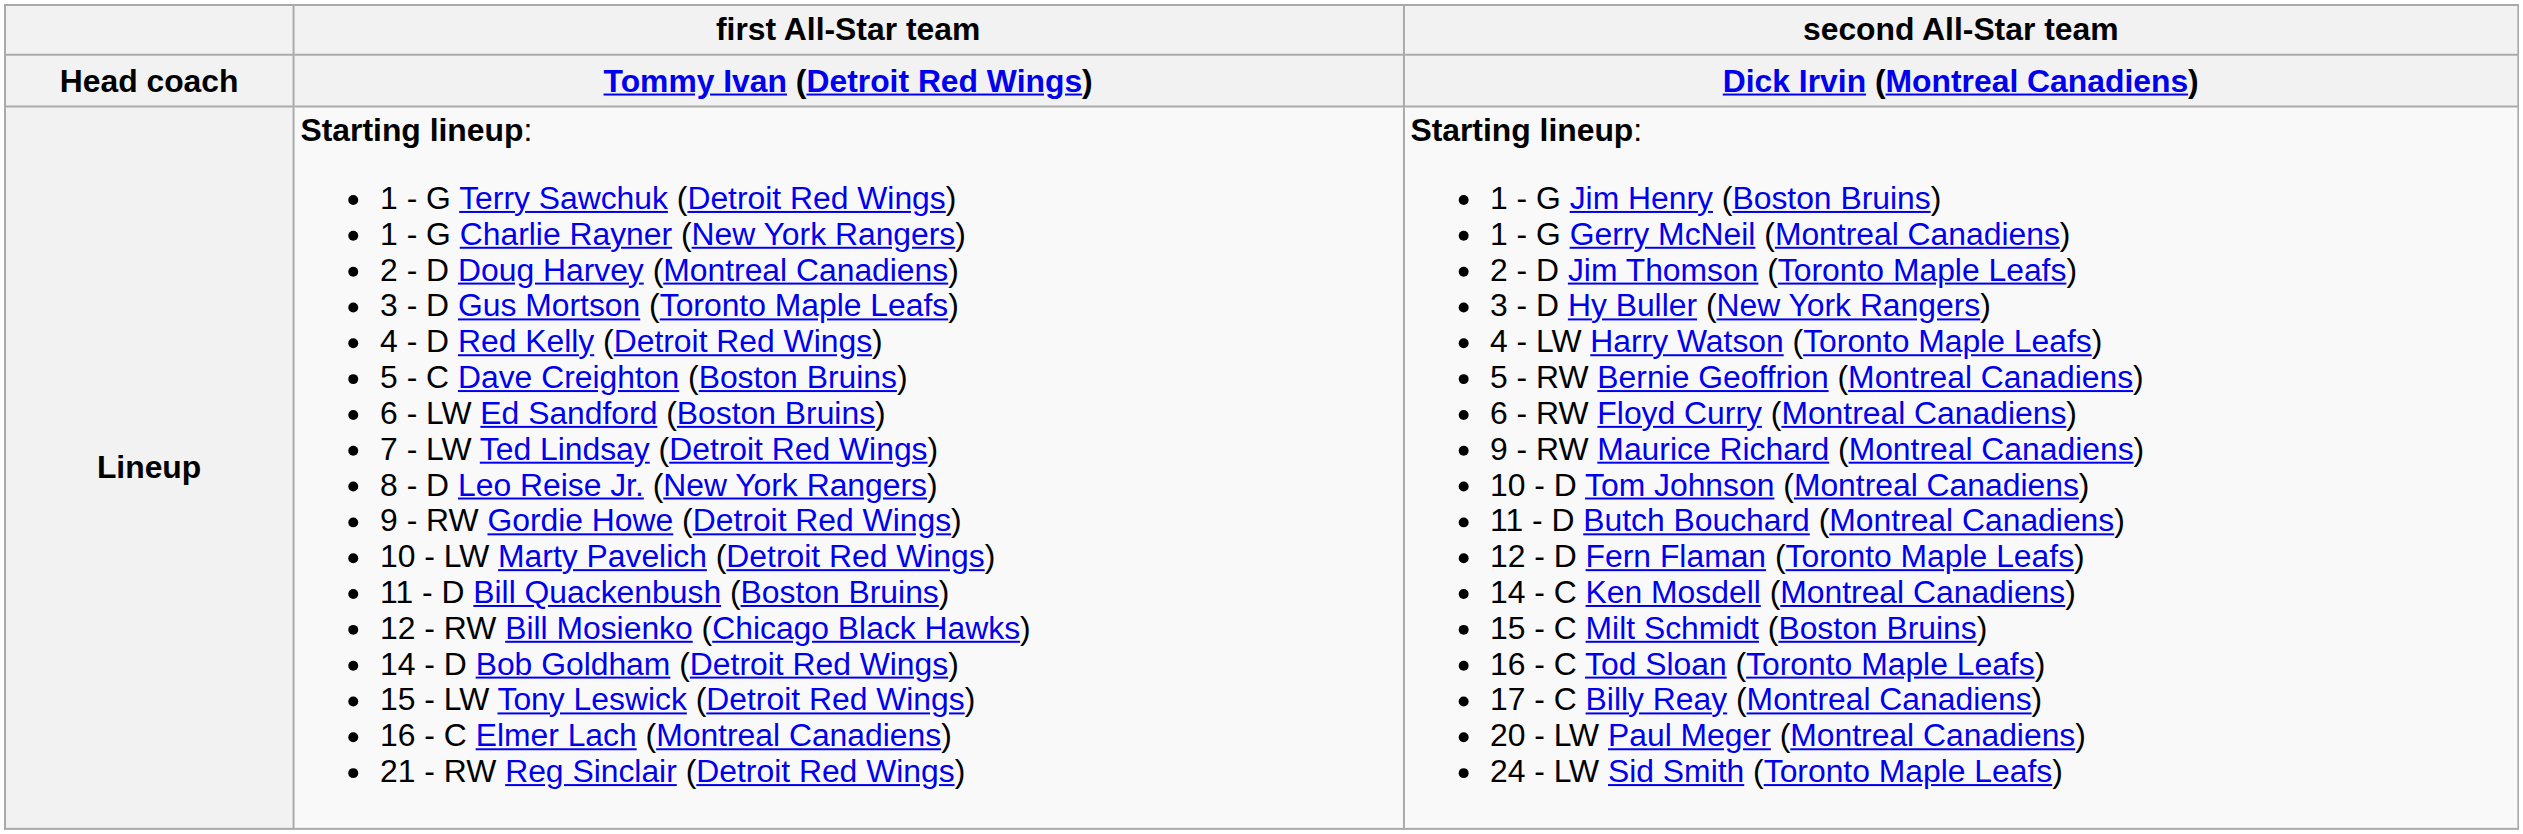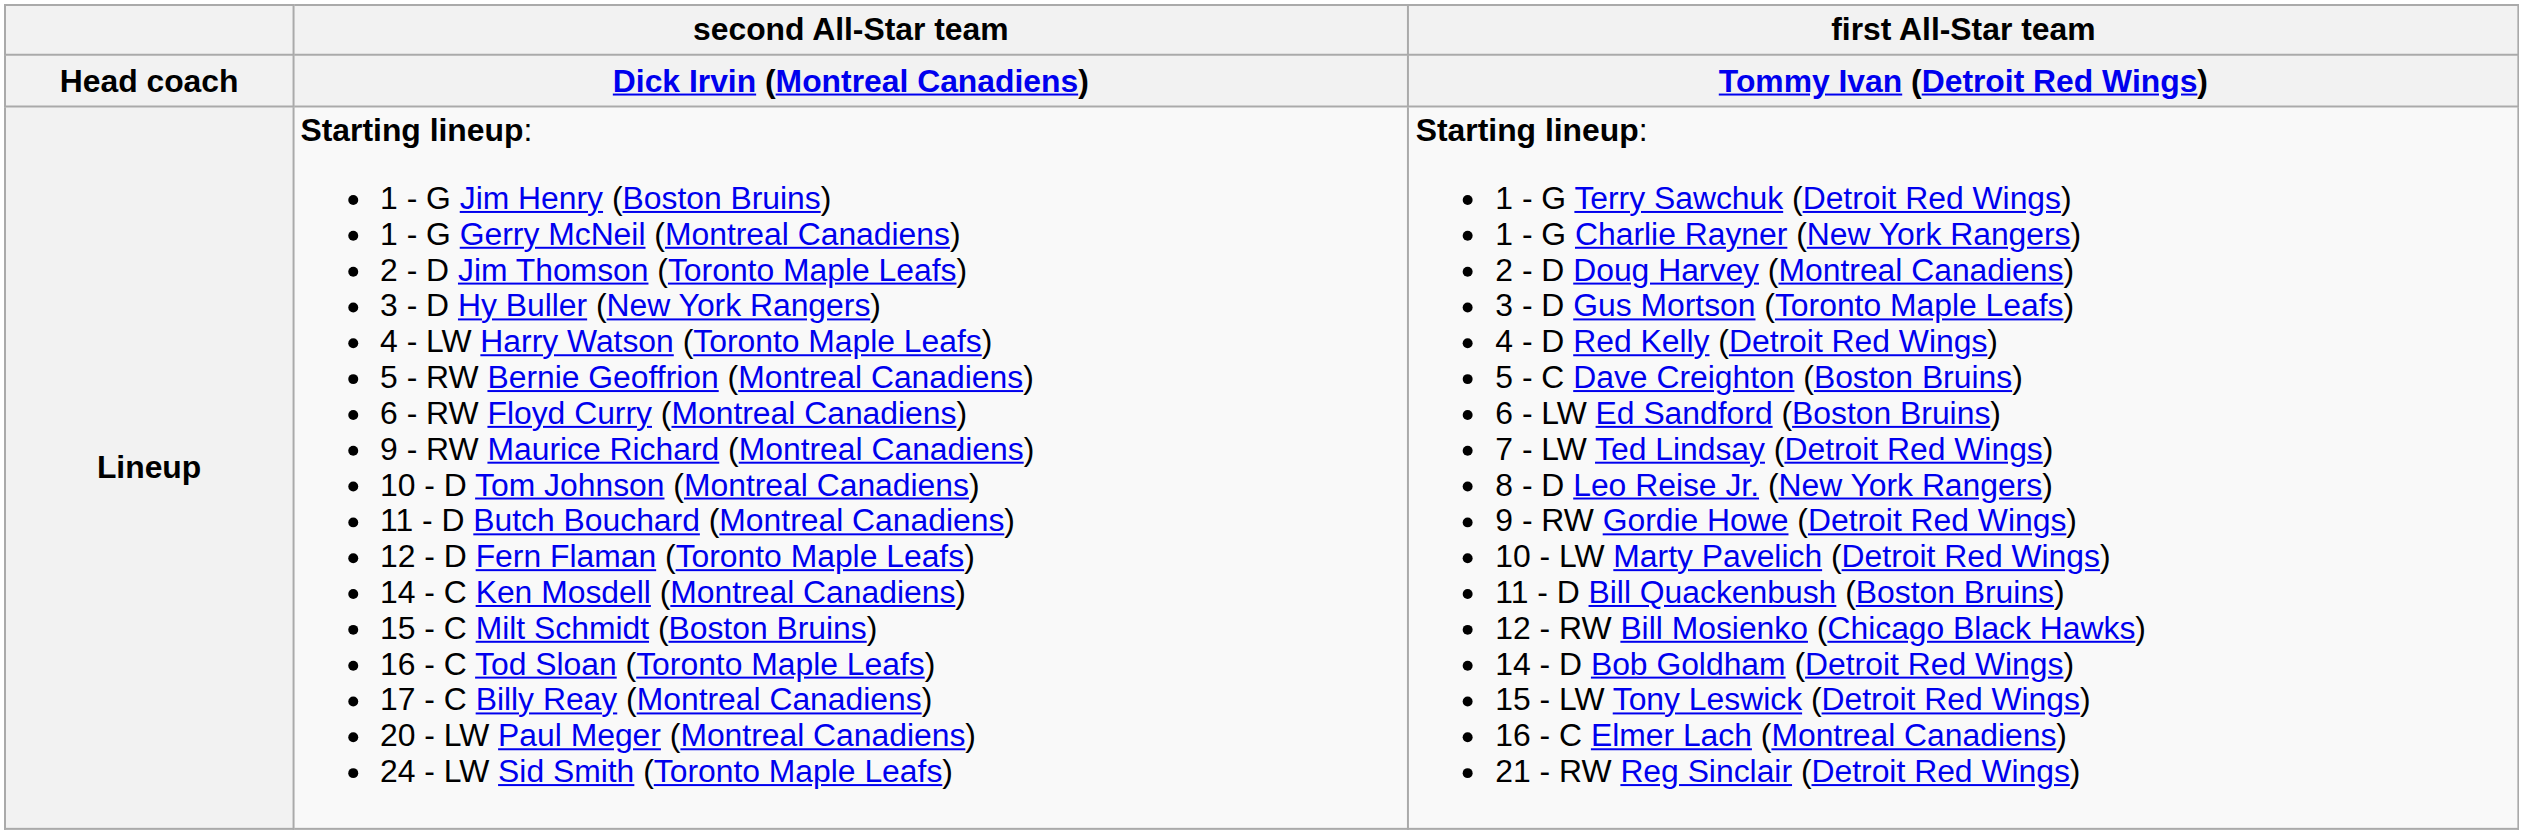 <table class="wikitable" style="width:100%">
 <tr>
 <th></th>
+<th>second All-Star team</th>
 <th>first All-Star team</th>
-<th>second All-Star team</th>
 </tr>
 <tr>
 <th>Head coach</th>
+<th><a href='#'>Dick Irvin</a> (<a href='#'>Montreal Canadiens</a>)</th>
 <th><a href='#'>Tommy Ivan</a> (<a href='#'>Detroit Red Wings</a>)</th>
-<th><a href='#'>Dick Irvin</a> (<a href='#'>Montreal Canadiens</a>)</th>
 </tr>
 <tr>
 <th>Lineup</th>
+<td><strong>Starting lineup</strong>:<br><ul><li>1 - G <a href='#'>Jim Henry</a> (<a href='#'>Boston Bruins</a>)</li><li>1 - G <a href='#'>Gerry McNeil</a> (<a href='#'>Montreal Canadiens</a>)</li><li>2 - D <a href='#'>Jim Thomson</a> (<a href='#'>Toronto Maple Leafs</a>)</li><li>3 - D <a href='#'>Hy Buller</a> (<a href='#'>New York Rangers</a>)</li><li>4 - LW <a href='#'>Harry Watson</a> (<a href='#'>Toronto Maple Leafs</a>)</li><li>5 - RW <a href='#'>Bernie Geoffrion</a> (<a href='#'>Montreal Canadiens</a>)</li><li>6 - RW <a href='#'>Floyd Curry</a> (<a href='#'>Montreal Canadiens</a>)</li><li>9 - RW <a href='#'>Maurice Richard</a> (<a href='#'>Montreal Canadiens</a>)</li><li>10 - D <a href='#'>Tom Johnson</a> (<a href='#'>Montreal Canadiens</a>)</li><li>11 - D <a href='#'>Butch Bouchard</a> (<a href='#'>Montreal Canadiens</a>)</li><li>12 - D <a href='#'>Fern Flaman</a> (<a href='#'>Toronto Maple Leafs</a>)</li><li>14 - C <a href='#'>Ken Mosdell</a> (<a href='#'>Montreal Canadiens</a>)</li><li>15 - C <a href='#'>Milt Schmidt</a> (<a href='#'>Boston Bruins</a>)</li><li>16 - C <a href='#'>Tod Sloan</a> (<a href='#'>Toronto Maple Leafs</a>)</li><li>17 - C <a href='#'>Billy Reay</a> (<a href='#'>Montreal Canadiens</a>)</li><li>20 - LW <a href='#'>Paul Meger</a> (<a href='#'>Montreal Canadiens</a>)</li><li>24 - LW <a href='#'>Sid Smith</a> (<a href='#'>Toronto Maple Leafs</a>)</li></ul></td>
 <td><strong>Starting lineup</strong>:<br><ul><li>1 - G <a href='#'>Terry Sawchuk</a> (<a href='#'>Detroit Red Wings</a>)</li><li>1 - G <a href='#'>Charlie Rayner</a> (<a href='#'>New York Rangers</a>) </li><li>2 - D <a href='#'>Doug Harvey</a> (<a href='#'>Montreal Canadiens</a>)</li><li>3 - D <a href='#'>Gus Mortson</a> (<a href='#'>Toronto Maple Leafs</a>)</li><li>4 - D <a href='#'>Red Kelly</a> (<a href='#'>Detroit Red Wings</a>)</li><li>5 - C <a href='#'>Dave Creighton</a> (<a href='#'>Boston Bruins</a>)</li><li>6 - LW <a href='#'>Ed Sandford</a> (<a href='#'>Boston Bruins</a>)</li><li>7 - LW <a href='#'>Ted Lindsay</a> (<a href='#'>Detroit Red Wings</a>)</li><li>8 - D <a href='#'>Leo Reise Jr.</a> (<a href='#'>New York Rangers</a>)</li><li>9 - RW <a href='#'>Gordie Howe</a> (<a href='#'>Detroit Red Wings</a>)</li><li>10 - LW <a href='#'>Marty Pavelich</a> (<a href='#'>Detroit Red Wings</a>)</li><li>11 - D <a href='#'>Bill Quackenbush</a> (<a href='#'>Boston Bruins</a>)</li><li>12 - RW <a href='#'>Bill Mosienko</a> (<a href='#'>Chicago Black Hawks</a>)</li><li>14 - D <a href='#'>Bob Goldham</a> (<a href='#'>Detroit Red Wings</a>)</li><li>15 - LW <a href='#'>Tony Leswick</a> (<a href='#'>Detroit Red Wings</a>)</li><li>16 - C <a href='#'>Elmer Lach</a> (<a href='#'>Montreal Canadiens</a>)</li><li>21 - RW <a href='#'>Reg Sinclair</a> (<a href='#'>Detroit Red Wings</a>)</li></ul></td>
-<td><strong>Starting lineup</strong>:<br><ul><li>1 - G <a href='#'>Jim Henry</a> (<a href='#'>Boston Bruins</a>)</li><li>1 - G <a href='#'>Gerry McNeil</a> (<a href='#'>Montreal Canadiens</a>)</li><li>2 - D <a href='#'>Jim Thomson</a> (<a href='#'>Toronto Maple Leafs</a>)</li><li>3 - D <a href='#'>Hy Buller</a> (<a href='#'>New York Rangers</a>)</li><li>4 - LW <a href='#'>Harry Watson</a> (<a href='#'>Toronto Maple Leafs</a>)</li><li>5 - RW <a href='#'>Bernie Geoffrion</a> (<a href='#'>Montreal Canadiens</a>)</li><li>6 - RW <a href='#'>Floyd Curry</a> (<a href='#'>Montreal Canadiens</a>)</li><li>9 - RW <a href='#'>Maurice Richard</a> (<a href='#'>Montreal Canadiens</a>)</li><li>10 - D <a href='#'>Tom Johnson</a> (<a href='#'>Montreal Canadiens</a>)</li><li>11 - D <a href='#'>Butch Bouchard</a> (<a href='#'>Montreal Canadiens</a>)</li><li>12 - D <a href='#'>Fern Flaman</a> (<a href='#'>Toronto Maple Leafs</a>)</li><li>14 - C <a href='#'>Ken Mosdell</a> (<a href='#'>Montreal Canadiens</a>)</li><li>15 - C <a href='#'>Milt Schmidt</a> (<a href='#'>Boston Bruins</a>)</li><li>16 - C <a href='#'>Tod Sloan</a> (<a href='#'>Toronto Maple Leafs</a>)</li><li>17 - C <a href='#'>Billy Reay</a> (<a href='#'>Montreal Canadiens</a>)</li><li>20 - LW <a href='#'>Paul Meger</a> (<a href='#'>Montreal Canadiens</a>)</li><li>24 - LW <a href='#'>Sid Smith</a> (<a href='#'>Toronto Maple Leafs</a>)</li></ul></td>
 </tr>
 </table>
